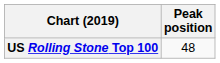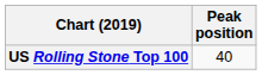 <table class="wikitable plainrowheaders" style="text-align:center">
 <tr>
 <th scope="col">Chart (2019)</th>
 <th scope="col">Peak<br>position</th>
 </tr>
 <tr>
 <th scope="row">US <a href='#'><em>Rolling Stone</em> Top 100</a></th>
-<td>48</td>
+<td>40</td>
 </tr>
 </table>
